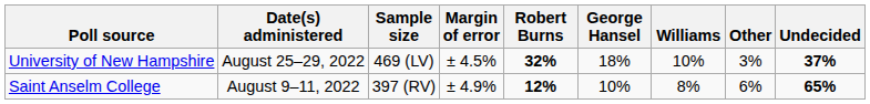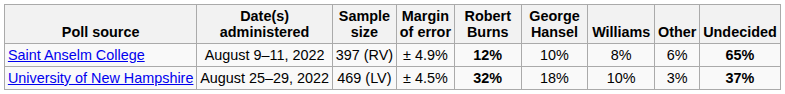 <table class="wikitable" style="font-size:90%;text-align:center;">
 <tr valign="bottom">
 <th>Poll source</th>
 <th>Date(s)<br>administered</th>
 <th>Sample<br>size</th>
 <th>Margin<br>of error</th>
 <th style="width:60px;">Robert<br>Burns</th>
 <th style="width:60px;">George<br>Hansel</th>
 <th style="width:60px;"><br>Williams</th>
 <th>Other</th>
 <th>Undecided</th>
 </tr>
 <tr>
+<td style="text-align:left;"><a href='#'>Saint Anselm College</a></td>
+<td>August 9–11, 2022</td>
+<td>397 (RV)</td>
+<td>± 4.9%</td>
+<td><strong>12%</strong></td>
+<td>10%</td>
+<td>8%</td>
+<td>6%</td>
+<td><strong>65%</strong></td>
+</tr>
+<tr>
 <td style="text-align:left;"><a href='#'>University of New Hampshire</a></td>
 <td>August 25–29, 2022</td>
 <td>469 (LV)</td>
 <td>± 4.5%</td>
 <td><strong>32%</strong></td>
 <td>18%</td>
 <td>10%</td>
 <td>3%</td>
 <td><strong>37%</strong></td>
 </tr>
-<tr>
-<td style="text-align:left;"><a href='#'>Saint Anselm College</a></td>
-<td>August 9–11, 2022</td>
-<td>397 (RV)</td>
-<td>± 4.9%</td>
-<td><strong>12%</strong></td>
-<td>10%</td>
-<td>8%</td>
-<td>6%</td>
-<td><strong>65%</strong></td>
-</tr>
 </table>
